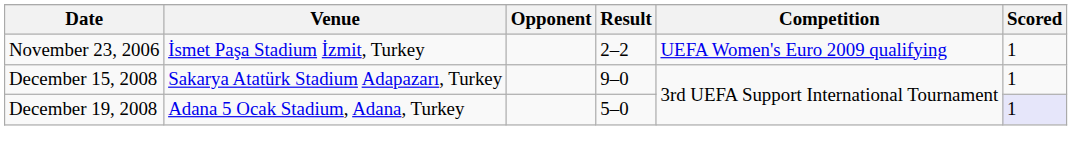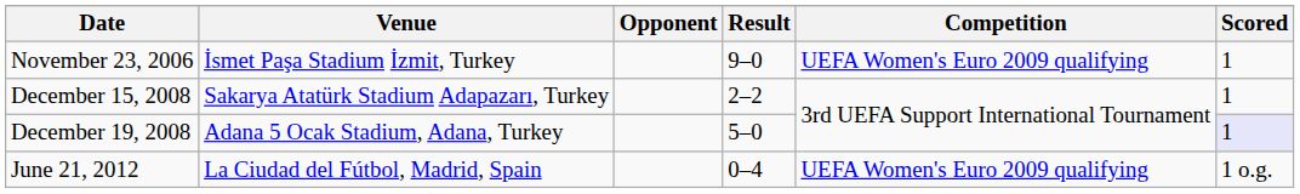 <table class=wikitable>
 <tr>
 </tr>
 <tr>
 <th>Date</th>
 <th>Venue</th>
 <th>Opponent</th>
 <th>Result</th>
 <th>Competition</th>
 <th>Scored</th>
 </tr>
 <tr>
 <td>November 23, 2006</td>
 <td><a href='#'>İsmet Paşa Stadium</a> <a href='#'>İzmit</a>, Turkey</td>
 <td></td>
-<td>2–2</td>
+<td>9–0</td>
 <td><a href='#'>UEFA Women's Euro 2009 qualifying</a></td>
 <td>1</td>
 </tr>
 <tr>
 <td>December 15, 2008</td>
 <td><a href='#'>Sakarya Atatürk Stadium</a> <a href='#'>Adapazarı</a>, Turkey</td>
 <td></td>
-<td>9–0</td>
+<td>2–2</td>
 <td rowspan=2>3rd UEFA Support International Tournament</td>
 <td>1</td>
 </tr>
 <tr>
 <td>December 19, 2008</td>
 <td><a href='#'>Adana 5 Ocak Stadium</a>, <a href='#'>Adana</a>, Turkey</td>
 <td></td>
 <td>5–0</td>
 <td style="background: lavender;">1</td>
 </tr>
+<tr>
+<td>June 21, 2012</td>
+<td><a href='#'>La Ciudad del Fútbol</a>, <a href='#'>Madrid</a>, <a href='#'>Spain</a></td>
+<td></td>
+<td>0–4</td>
+<td><a href='#'>UEFA Women's Euro 2009 qualifying</a></td>
+<td>1 o.g.</td>
+</tr>
 </table>
